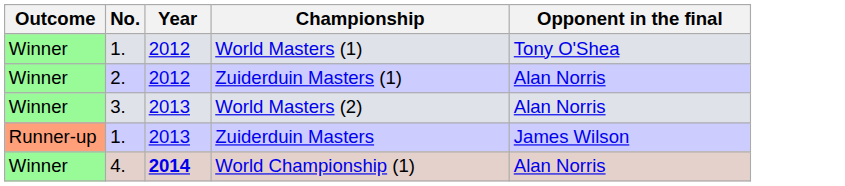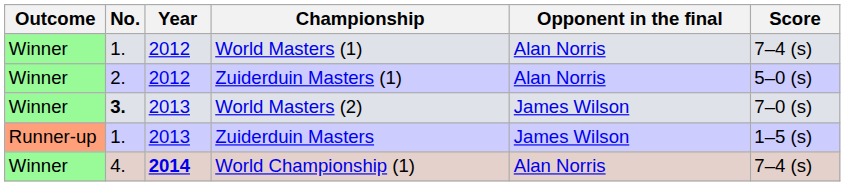 <table class="sortable wikitable">
 <tr>
 <th width="80">Outcome</th>
 <th width="20">No.</th>
 <th width="50">Year</th>
 <th style="width:250px;">Championship</th>
 <th style="width:200px;">Opponent in the final</th>
+<th width="70">Score</th>
 </tr>
 <tr style="background:#dfe2e9;">
 <td style="background:#98FB98">Winner</td>
 <td>1.</td>
 <td><a href='#'>2012</a></td>
 <td><a href='#'>World Masters</a> (1)</td>
-<td> <a href='#'>Tony O'Shea</a></td>
+<td> <a href='#'>Alan Norris</a></td>
+<td>7–4 (s)</td>
 </tr>
 <tr style="background:#ccf;">
 <td style="background:#98FB98">Winner</td>
 <td>2.</td>
 <td><a href='#'>2012</a></td>
 <td><a href='#'>Zuiderduin Masters</a> (1)</td>
 <td> <a href='#'>Alan Norris</a></td>
+<td>5–0 (s)</td>
 </tr>
 <tr style="background:#dfe2e9;">
 <td style="background:#98FB98">Winner</td>
-<td>3.</td>
+<td><strong>3.</strong></td>
 <td><a href='#'>2013</a></td>
 <td><a href='#'>World Masters</a> (2)</td>
-<td> <a href='#'>Alan Norris</a></td>
+<td> <a href='#'>James Wilson</a></td>
+<td>7–0 (s)</td>
 </tr>
 <tr style="background:#ccf;">
 <td style="background:#ffa07a;">Runner-up</td>
 <td>1.</td>
 <td><a href='#'>2013</a></td>
 <td><a href='#'>Zuiderduin Masters</a></td>
 <td> <a href='#'>James Wilson</a></td>
+<td>1–5 (s)</td>
 </tr>
 <tr style="background:#e5d1cb;">
 <td style="background:#98FB98">Winner</td>
 <td>4.</td>
 <td><strong><a href='#'>2014</a></strong></td>
 <td><a href='#'>World Championship</a> (1)</td>
 <td> <a href='#'>Alan Norris</a></td>
+<td>7–4 (s)</td>
 </tr>
 </table>
